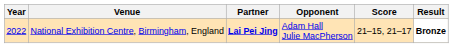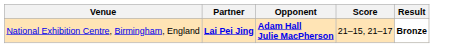 <table class="sortable wikitable" style="font-size: 90%;">
 <tr>
-<th>Year</th>
 <th>Venue</th>
 <th>Partner</th>
 <th>Opponent</th>
 <th>Score</th>
 <th>Result</th>
 </tr>
 <tr style="background:#FFE4B5">
-<td align="center"><a href='#'>2022</a></td>
 <td align="left"><a href='#'>National Exhibition Centre</a>, <a href='#'>Birmingham</a>, England</td>
 <td align="left"><strong> <a href='#'>Lai Pei Jing</a></strong></td>
-<td align="left"> <a href='#'>Adam Hall</a><br> <a href='#'>Julie MacPherson</a></td>
+<td align="left"><strong> <a href='#'>Adam Hall</a><br> <a href='#'>Julie MacPherson</a></strong></td>
 <td align="left">21–15, 21–17</td>
 <td style="text-align:left; background:white"> <strong>Bronze</strong></td>
 </tr>
 </table>
